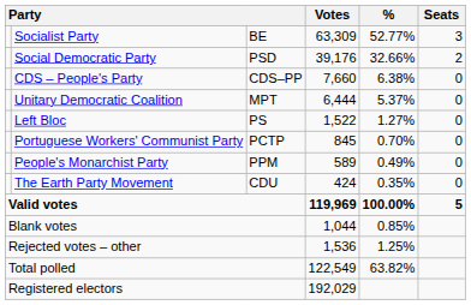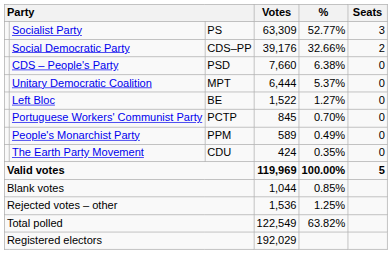 <table class="wikitable" border="1" style="text-align:right;">
 <tr>
 <th style="text-align:left;" colspan=3>Party</th>
 <th align=center width="50">Votes</th>
 <th align=center width="50">%</th>
 <th align=center width="50">Seats</th>
 </tr>
 <tr>
 <td></td>
 <td align=left><a href='#'>Socialist Party</a></td>
-<td align=left>BE</td>
+<td align=left>PS</td>
 <td>63,309</td>
 <td>52.77%</td>
 <td>3</td>
 </tr>
 <tr>
 <td></td>
 <td align=left><a href='#'>Social Democratic Party</a></td>
-<td align=left>PSD</td>
+<td align=left style="white-space: nowrap;">CDS–PP</td>
 <td>39,176</td>
 <td>32.66%</td>
 <td>2</td>
 </tr>
 <tr>
 <td></td>
 <td align=left><a href='#'>CDS – People's Party</a></td>
-<td align=left style="white-space: nowrap;">CDS–PP</td>
+<td align=left>PSD</td>
 <td>7,660</td>
 <td>6.38%</td>
 <td>0</td>
 </tr>
 <tr>
 <td></td>
 <td align=left style="white-space: nowrap;"><a href='#'>Unitary Democratic Coalition</a></td>
 <td align=left>MPT</td>
 <td>6,444</td>
 <td>5.37%</td>
 <td>0</td>
 </tr>
 <tr>
 <td></td>
 <td align=left><a href='#'>Left Bloc</a></td>
-<td align=left>PS</td>
+<td align=left>BE</td>
 <td>1,522</td>
 <td>1.27%</td>
 <td>0</td>
 </tr>
 <tr>
 <td></td>
 <td align=left><a href='#'>Portuguese Workers' Communist Party</a></td>
 <td align=left>PCTP</td>
 <td>845</td>
 <td>0.70%</td>
 <td>0</td>
 </tr>
 <tr>
 <td></td>
 <td align=left><a href='#'>People's Monarchist Party</a></td>
 <td align=left>PPM</td>
 <td>589</td>
 <td>0.49%</td>
 <td>0</td>
 </tr>
 <tr>
 <td></td>
 <td align=left><a href='#'>The Earth Party Movement</a></td>
 <td align=left>CDU</td>
 <td>424</td>
 <td>0.35%</td>
 <td>0</td>
 </tr>
 <tr style="font-weight:bold">
 <td align=left colspan=3>Valid votes</td>
 <td>119,969</td>
 <td>100.00%</td>
 <td>5</td>
 </tr>
 <tr>
 <td align=left colspan=3>Blank votes</td>
 <td>1,044</td>
 <td>0.85%</td>
 <td></td>
 </tr>
 <tr>
 <td align=left colspan=3>Rejected votes – other</td>
 <td>1,536</td>
 <td>1.25%</td>
 <td></td>
 </tr>
 <tr>
 <td align=left colspan=3>Total polled</td>
 <td>122,549</td>
 <td>63.82%</td>
 <td></td>
 </tr>
 <tr>
 <td align=left colspan=3>Registered electors</td>
 <td>192,029</td>
 <td></td>
 <td></td>
 </tr>
 </table>
